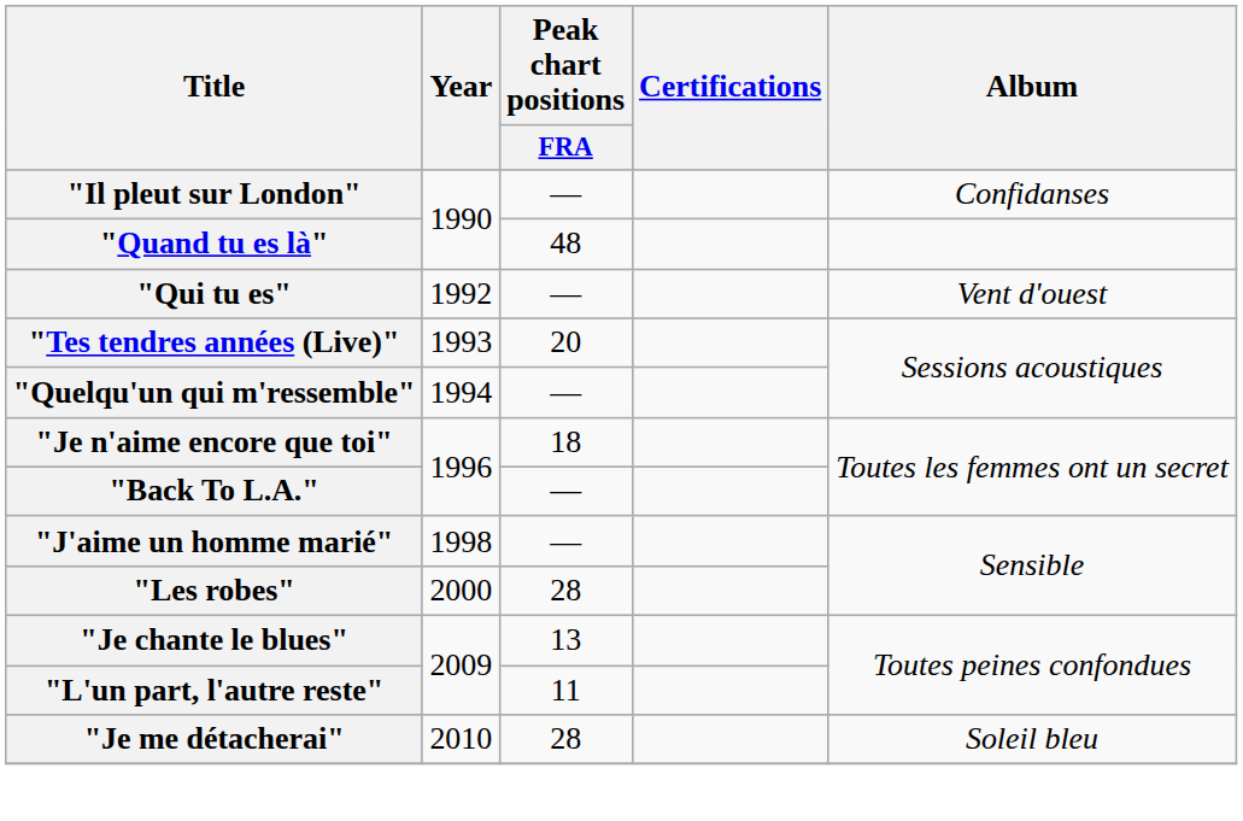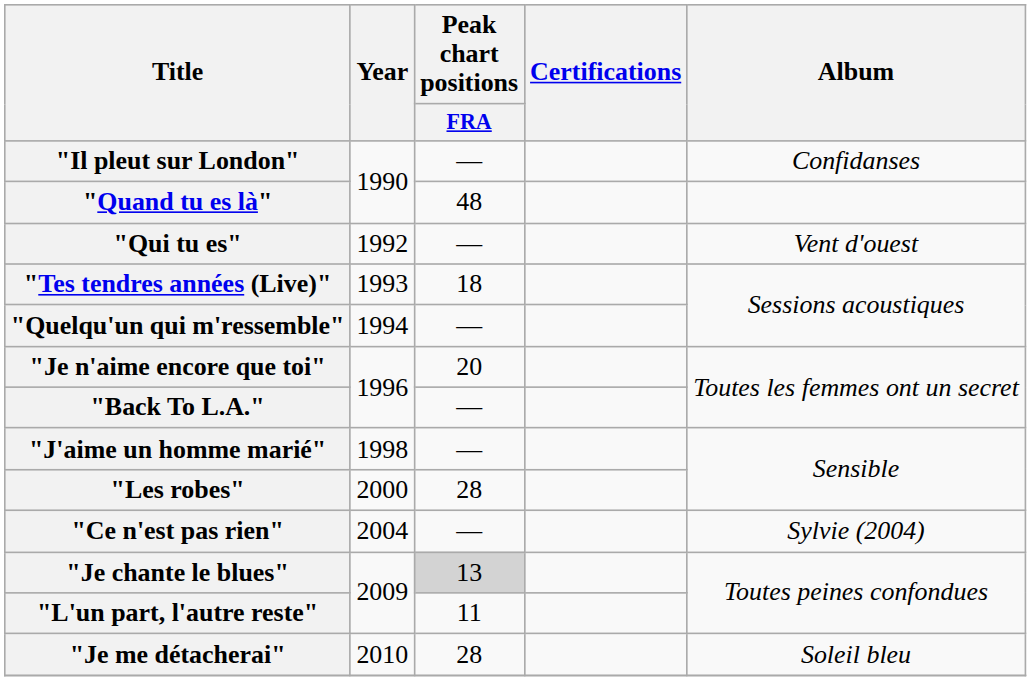 <table class="wikitable plainrowheaders" style="text-align:center;">
 <tr>
 <th rowspan="2">Title</th>
 <th rowspan="2">Year</th>
 <th>Peak chart positions</th>
 <th rowspan="2"><a href='#'>Certifications</a></th>
 <th rowspan="2">Album</th>
 </tr>
 <tr>
 <th style="width:3em;font-size:85%"><a href='#'>FRA</a><br></th>
 </tr>
 <tr>
 <th scope="row">"Il pleut sur London"</th>
 <td rowspan="2">1990</td>
 <td>—</td>
 <td></td>
 <td><em>Confidanses</em></td>
 </tr>
 <tr>
 <th scope="row">"<a href='#'>Quand tu es là</a>"</th>
 <td>48</td>
 <td></td>
 <td></td>
 </tr>
 <tr>
 <th scope="row">"Qui tu es"</th>
 <td>1992</td>
 <td>—</td>
 <td></td>
 <td><em>Vent d'ouest</em></td>
 </tr>
 <tr>
 <th scope="row">"<a href='#'>Tes tendres années</a> (Live)"</th>
 <td>1993</td>
-<td>20</td>
+<td>18</td>
 <td></td>
 <td rowspan="2"><em>Sessions acoustiques</em></td>
 </tr>
 <tr>
 <th scope="row">"Quelqu'un qui m'ressemble"</th>
 <td>1994</td>
 <td>—</td>
 <td></td>
 </tr>
 <tr>
 <th scope="row">"Je n'aime encore que toi"</th>
 <td rowspan="2">1996</td>
-<td>18</td>
+<td>20</td>
 <td></td>
 <td rowspan="2"><em>Toutes les femmes ont un secret</em></td>
 </tr>
 <tr>
 <th scope="row">"Back To L.A."</th>
 <td>—</td>
 <td></td>
 </tr>
 <tr>
 <th scope="row">"J'aime un homme marié"</th>
 <td>1998</td>
 <td>—</td>
 <td></td>
 <td rowspan="2"><em>Sensible</em></td>
 </tr>
 <tr>
 <th scope="row">"Les robes"</th>
 <td>2000</td>
 <td>28</td>
 <td></td>
 </tr>
 <tr>
+<th scope="row">"Ce n'est pas rien"</th>
+<td>2004</td>
+<td>—</td>
+<td></td>
+<td><em>Sylvie (2004)</em></td>
+</tr>
+<tr>
 <th scope="row">"Je chante le blues"</th>
 <td rowspan="2">2009</td>
-<td>13</td>
+<td style="background: lightgrey;">13</td>
 <td></td>
 <td rowspan="2"><em>Toutes peines confondues</em></td>
 </tr>
 <tr>
 <th scope="row">"L'un part, l'autre reste"</th>
 <td>11</td>
 <td></td>
 </tr>
 <tr>
 <th scope="row">"Je me détacherai" </th>
 <td>2010</td>
 <td>28</td>
 <td></td>
 <td><em>Soleil bleu</em></td>
 </tr>
 <tr>
 </tr>
 </table>
